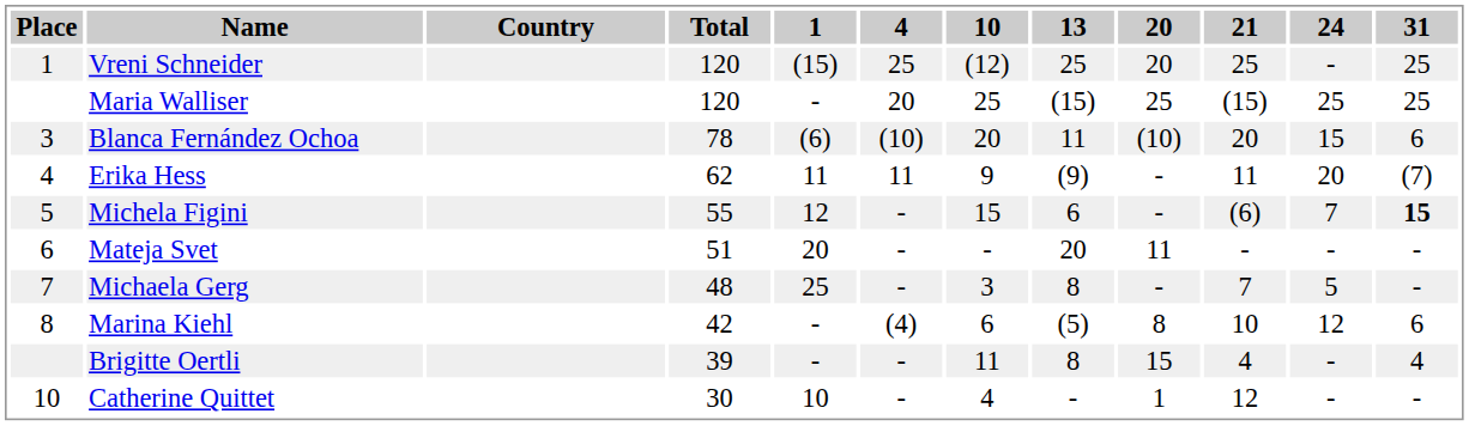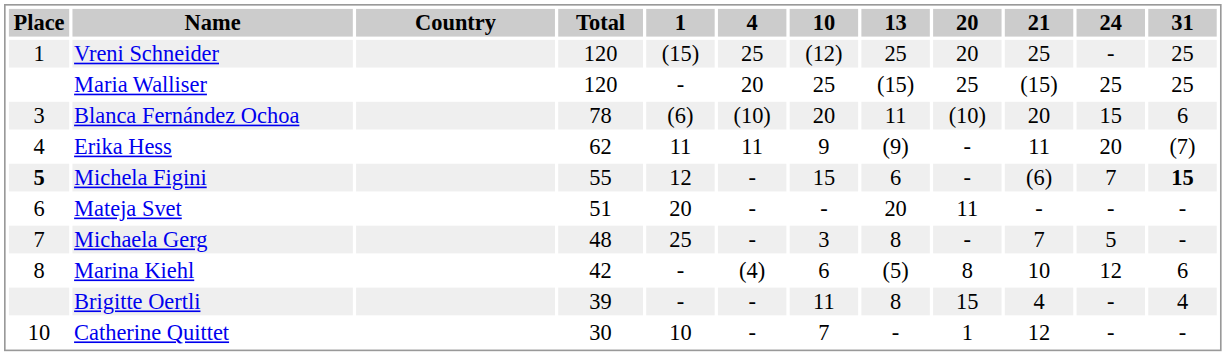 <table border="0" style="border: 1px solid #999; background-color:#FFFFFF; text-align:center; font-size:86%; line-height:15px;">
 <tr align="center" bgcolor="#CCCCCC">
 <th width=35>Place</th>
 <th width=170>Name</th>
 <th width=120>Country</th>
 <th width=50>Total</th>
 <th width=40>1</th>
 <th width=40>4</th>
 <th width=40>10</th>
 <th width=40>13</th>
 <th width=40>20</th>
 <th width=40>21</th>
 <th width=40>24</th>
 <th width=40>31</th>
 </tr>
 <tr bgcolor="#EFEFEF">
 <td>1</td>
 <td align="left"><a href='#'>Vreni Schneider</a></td>
 <td align="left"></td>
 <td>120</td>
 <td>(15)</td>
 <td>25</td>
 <td>(12)</td>
 <td>25</td>
 <td>20</td>
 <td>25</td>
 <td>-</td>
 <td>25</td>
 </tr>
 <tr>
 <td></td>
 <td align="left"><a href='#'>Maria Walliser</a></td>
 <td align="left"></td>
 <td>120</td>
 <td>-</td>
 <td>20</td>
 <td>25</td>
 <td>(15)</td>
 <td>25</td>
 <td>(15)</td>
 <td>25</td>
 <td>25</td>
 </tr>
 <tr bgcolor="#EFEFEF">
 <td>3</td>
 <td align="left"><a href='#'>Blanca Fernández Ochoa</a></td>
 <td align="left"></td>
 <td>78</td>
 <td>(6)</td>
 <td>(10)</td>
 <td>20</td>
 <td>11</td>
 <td>(10)</td>
 <td>20</td>
 <td>15</td>
 <td>6</td>
 </tr>
 <tr>
 <td>4</td>
 <td align="left"><a href='#'>Erika Hess</a></td>
 <td align="left"></td>
 <td>62</td>
 <td>11</td>
 <td>11</td>
 <td>9</td>
 <td>(9)</td>
 <td>-</td>
 <td>11</td>
 <td>20</td>
 <td>(7)</td>
 </tr>
 <tr bgcolor="#EFEFEF">
-<td>5</td>
+<td><strong>5</strong></td>
 <td align="left"><a href='#'>Michela Figini</a></td>
 <td align="left"></td>
 <td>55</td>
 <td>12</td>
 <td>-</td>
 <td>15</td>
 <td>6</td>
 <td>-</td>
 <td>(6)</td>
 <td>7</td>
 <td><strong>15</strong></td>
 </tr>
 <tr>
 <td>6</td>
 <td align="left"><a href='#'>Mateja Svet</a></td>
 <td align="left"></td>
 <td>51</td>
 <td>20</td>
 <td>-</td>
 <td>-</td>
 <td>20</td>
 <td>11</td>
 <td>-</td>
 <td>-</td>
 <td>-</td>
 </tr>
 <tr bgcolor="#EFEFEF">
 <td>7</td>
 <td align="left"><a href='#'>Michaela Gerg</a></td>
 <td align="left"></td>
 <td>48</td>
 <td>25</td>
 <td>-</td>
 <td>3</td>
 <td>8</td>
 <td>-</td>
 <td>7</td>
 <td>5</td>
 <td>-</td>
 </tr>
 <tr>
 <td>8</td>
 <td align="left"><a href='#'>Marina Kiehl</a></td>
 <td align="left"></td>
 <td>42</td>
 <td>-</td>
 <td>(4)</td>
 <td>6</td>
 <td>(5)</td>
 <td>8</td>
 <td>10</td>
 <td>12</td>
 <td>6</td>
 </tr>
 <tr bgcolor="#EFEFEF">
 <td></td>
 <td align="left"><a href='#'>Brigitte Oertli</a></td>
 <td align="left"></td>
 <td>39</td>
 <td>-</td>
 <td>-</td>
 <td>11</td>
 <td>8</td>
 <td>15</td>
 <td>4</td>
 <td>-</td>
 <td>4</td>
 </tr>
 <tr>
 <td>10</td>
 <td align="left"><a href='#'>Catherine Quittet</a></td>
 <td align="left"></td>
 <td>30</td>
 <td>10</td>
 <td>-</td>
-<td>4</td>
+<td>7</td>
 <td>-</td>
 <td>1</td>
 <td>12</td>
 <td>-</td>
 <td>-</td>
 </tr>
 </table>
